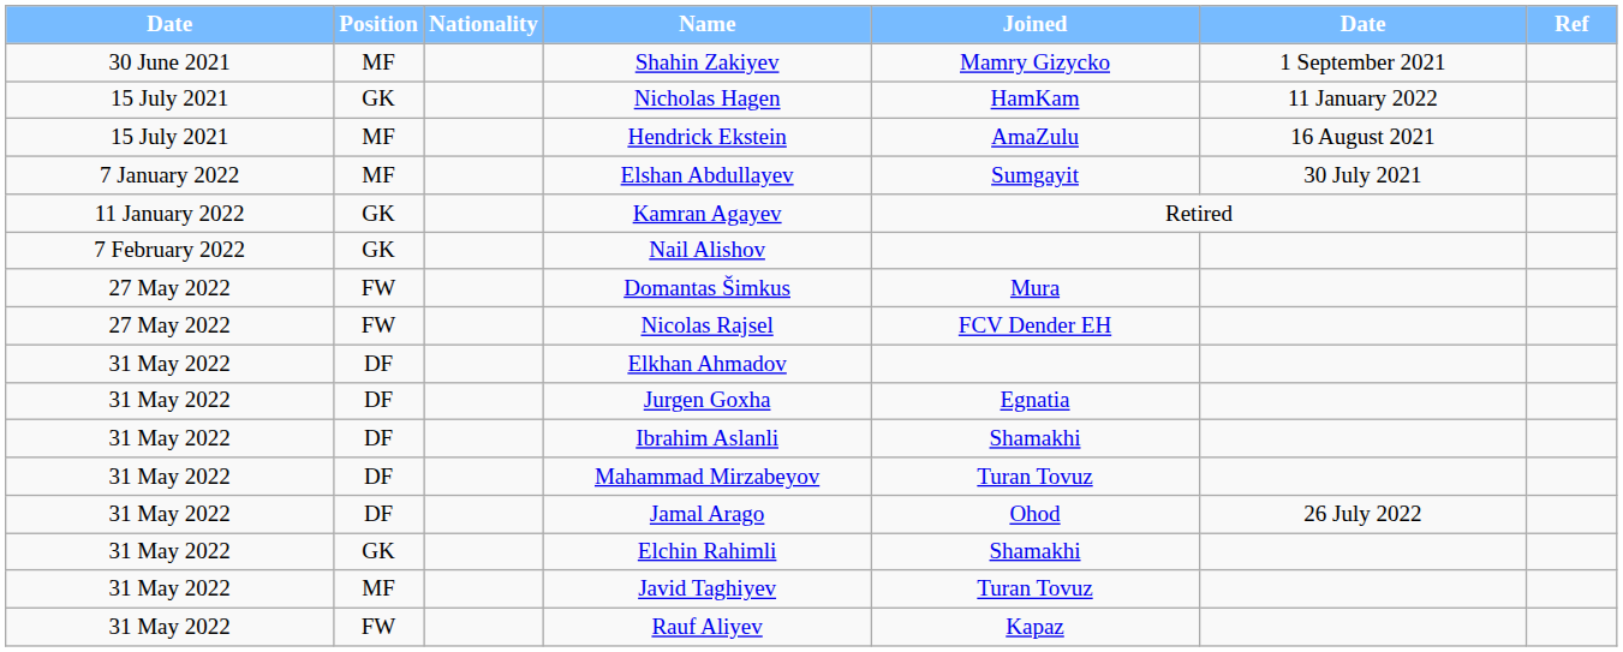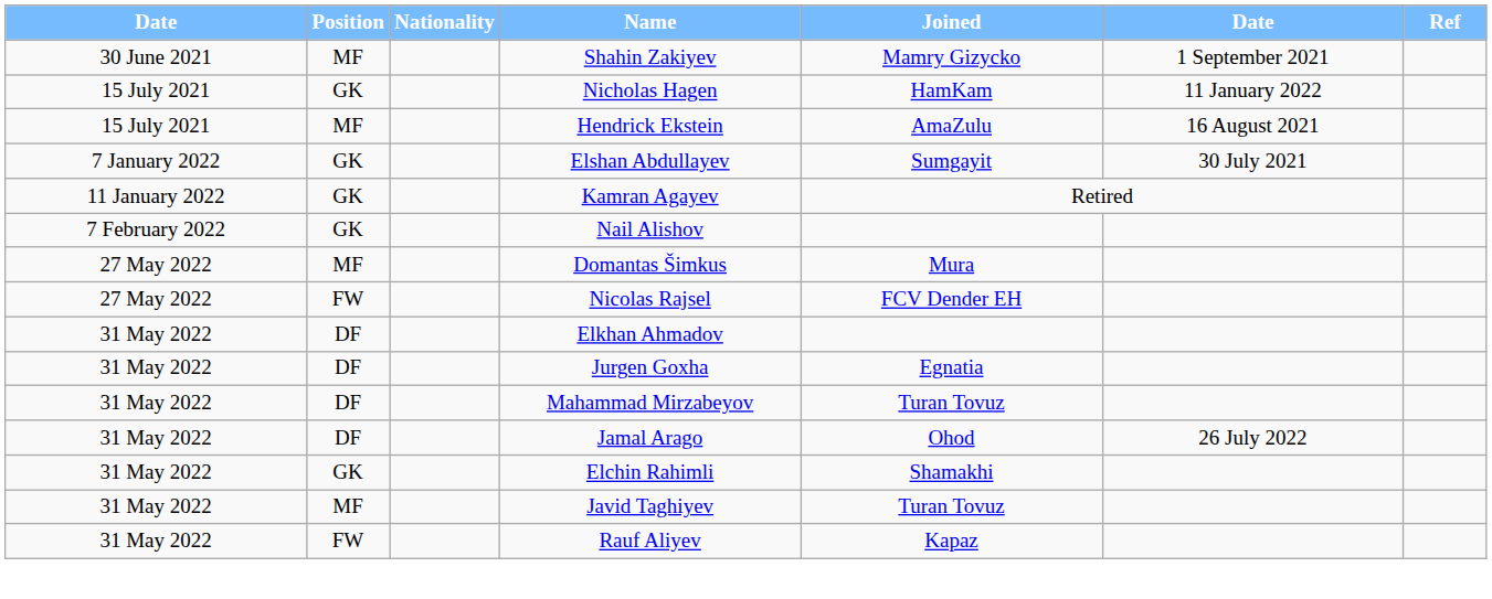 <table class="wikitable"  style="text-align:center; font-size:90%; ">
 <tr>
 <th style="background:#77BBFF; color:#FFFFFF; width:200px;">Date</th>
 <th style="background:#77BBFF; color:#FFFFFF; width:50px;">Position</th>
 <th style="background:#77BBFF; color:#FFFFFF; width:50px;">Nationality</th>
 <th style="background:#77BBFF; color:#FFFFFF; width:200px;">Name</th>
 <th style="background:#77BBFF; color:#FFFFFF; width:200px;">Joined</th>
 <th style="background:#77BBFF; color:#FFFFFF; width:200px;">Date</th>
 <th style="background:#77BBFF; color:#FFFFFF; width:50px;">Ref</th>
 </tr>
 <tr>
 <td>30 June 2021</td>
 <td>MF</td>
 <td></td>
 <td><a href='#'>Shahin Zakiyev</a></td>
 <td><a href='#'>Mamry Gizycko</a></td>
 <td>1 September 2021</td>
 <td></td>
 </tr>
 <tr>
 <td>15 July 2021</td>
 <td>GK</td>
 <td></td>
 <td><a href='#'>Nicholas Hagen</a></td>
 <td><a href='#'>HamKam</a></td>
 <td>11 January 2022</td>
 <td></td>
 </tr>
 <tr>
 <td>15 July 2021</td>
 <td>MF</td>
 <td></td>
 <td><a href='#'>Hendrick Ekstein</a></td>
 <td><a href='#'>AmaZulu</a></td>
 <td>16 August 2021</td>
 <td></td>
 </tr>
 <tr>
 <td>7 January 2022</td>
-<td>MF</td>
+<td>GK</td>
 <td></td>
 <td><a href='#'>Elshan Abdullayev</a></td>
 <td><a href='#'>Sumgayit</a></td>
 <td>30 July 2021</td>
 <td></td>
 </tr>
 <tr>
 <td>11 January 2022</td>
 <td>GK</td>
 <td></td>
 <td><a href='#'>Kamran Agayev</a></td>
 <td colspan="2">Retired</td>
 <td></td>
 </tr>
 <tr>
 <td>7 February 2022</td>
 <td>GK</td>
 <td></td>
 <td><a href='#'>Nail Alishov</a></td>
 <td></td>
 <td></td>
 <td></td>
 </tr>
 <tr>
 <td>27 May 2022</td>
-<td>FW</td>
+<td>MF</td>
 <td></td>
 <td><a href='#'>Domantas Šimkus</a></td>
 <td><a href='#'>Mura</a></td>
 <td></td>
 <td></td>
 </tr>
 <tr>
 <td>27 May 2022</td>
 <td>FW</td>
 <td></td>
 <td><a href='#'>Nicolas Rajsel</a></td>
 <td><a href='#'>FCV Dender EH</a></td>
 <td></td>
 <td></td>
 </tr>
 <tr>
 <td>31 May 2022</td>
 <td>DF</td>
 <td></td>
 <td><a href='#'>Elkhan Ahmadov</a></td>
 <td></td>
 <td></td>
 <td></td>
 </tr>
 <tr>
 <td>31 May 2022</td>
 <td>DF</td>
 <td></td>
 <td><a href='#'>Jurgen Goxha</a></td>
 <td><a href='#'>Egnatia</a></td>
-<td></td>
-<td></td>
-</tr>
-<tr>
-<td>31 May 2022</td>
-<td>DF</td>
-<td></td>
-<td><a href='#'>Ibrahim Aslanli</a></td>
-<td><a href='#'>Shamakhi</a></td>
 <td></td>
 <td></td>
 </tr>
 <tr>
 <td>31 May 2022</td>
 <td>DF</td>
 <td></td>
 <td><a href='#'>Mahammad Mirzabeyov</a></td>
 <td><a href='#'>Turan Tovuz</a></td>
 <td></td>
 <td></td>
 </tr>
 <tr>
 <td>31 May 2022</td>
 <td>DF</td>
 <td></td>
 <td><a href='#'>Jamal Arago</a></td>
 <td><a href='#'>Ohod</a></td>
 <td>26 July 2022</td>
 <td></td>
 </tr>
 <tr>
 <td>31 May 2022</td>
 <td>GK</td>
 <td></td>
 <td><a href='#'>Elchin Rahimli</a></td>
 <td><a href='#'>Shamakhi</a></td>
 <td></td>
 <td></td>
 </tr>
 <tr>
 <td>31 May 2022</td>
 <td>MF</td>
 <td></td>
 <td><a href='#'>Javid Taghiyev</a></td>
 <td><a href='#'>Turan Tovuz</a></td>
 <td></td>
 <td></td>
 </tr>
 <tr>
 <td>31 May 2022</td>
 <td>FW</td>
 <td></td>
 <td><a href='#'>Rauf Aliyev</a></td>
 <td><a href='#'>Kapaz</a></td>
 <td></td>
 <td></td>
 </tr>
 </table>
